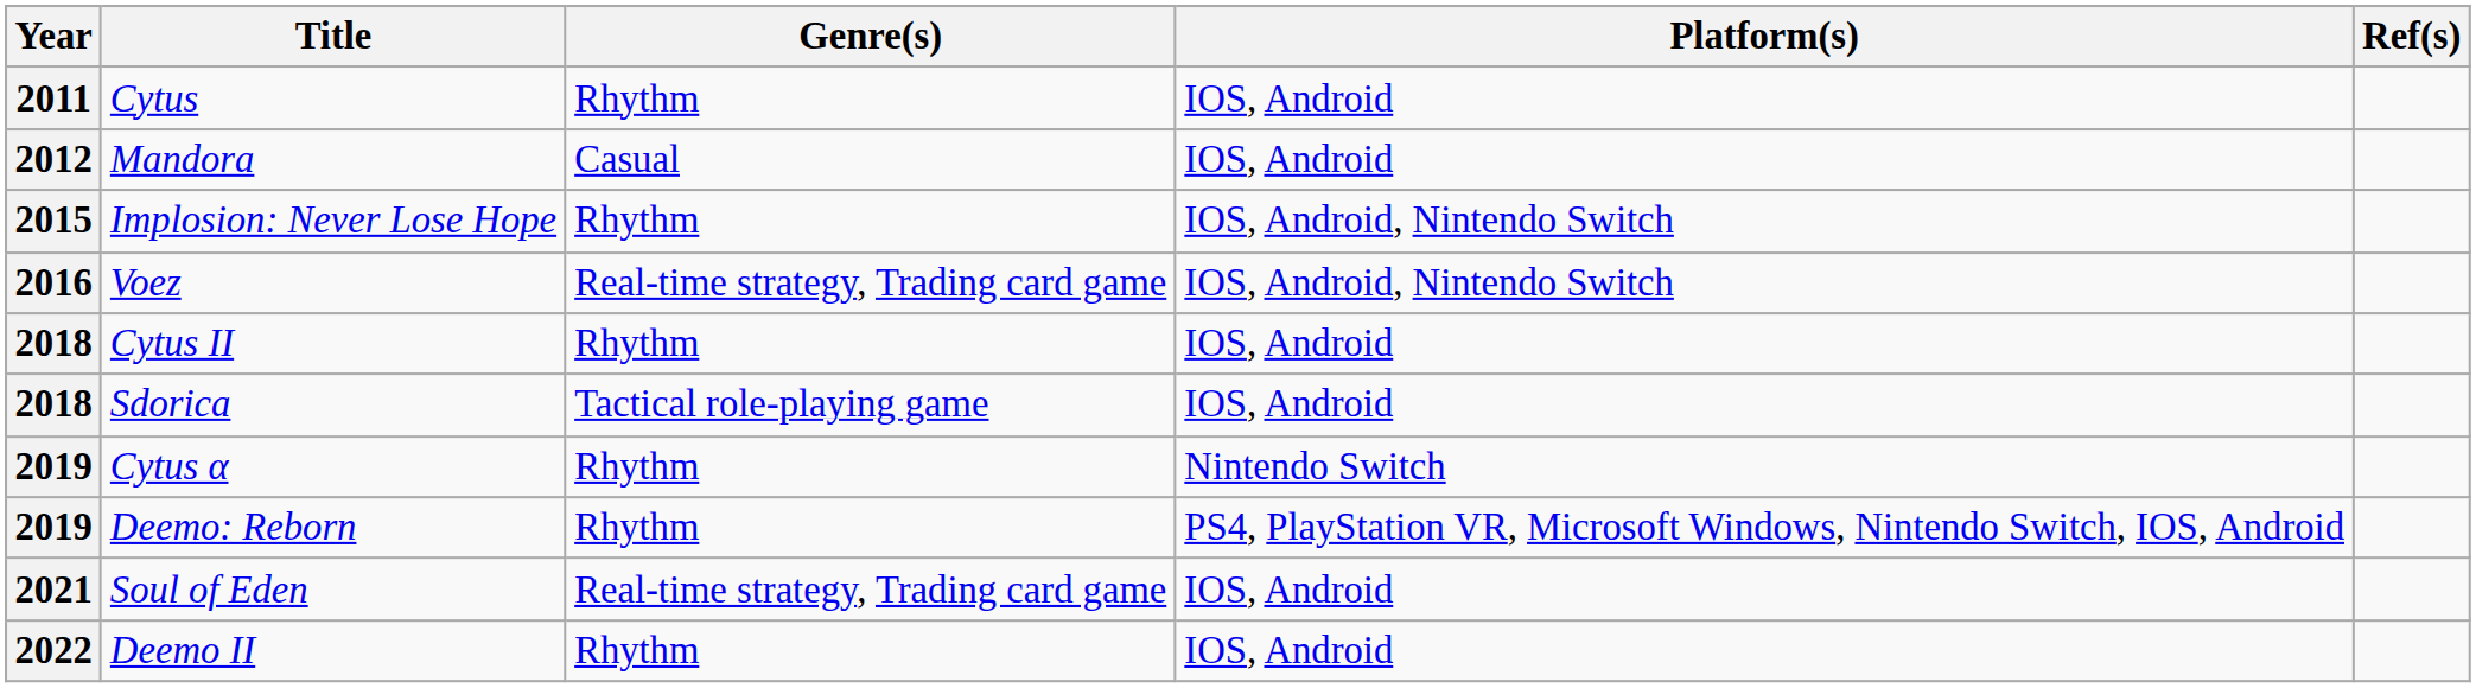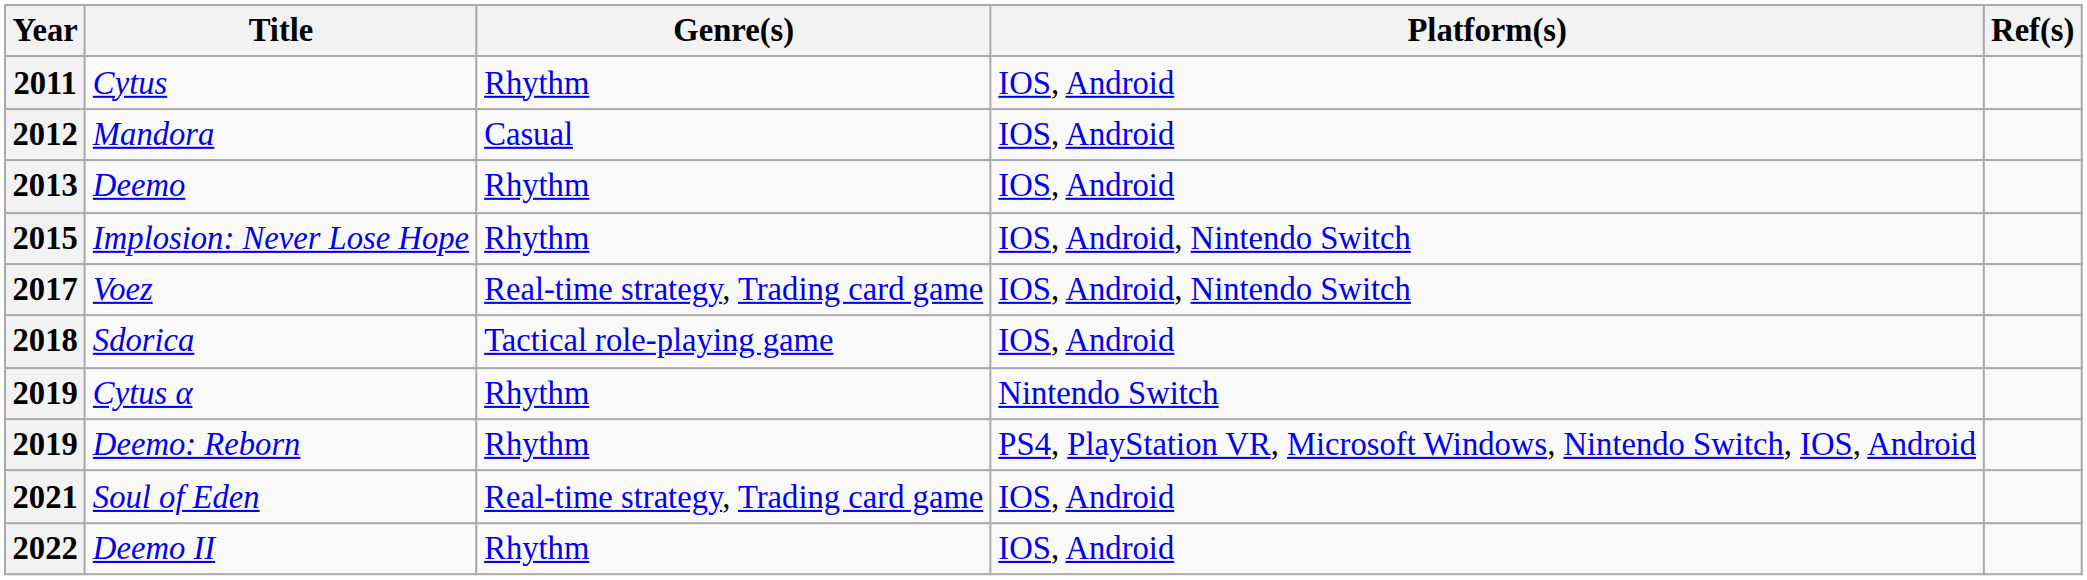 <table class="wikitable sortable">
 <tr>
 <th>Year</th>
 <th>Title</th>
 <th>Genre(s)</th>
 <th>Platform(s)</th>
 <th>Ref(s)</th>
 </tr>
 <tr>
 <th>2011</th>
 <td><em><a href='#'>Cytus</a></em></td>
 <td><a href='#'>Rhythm</a></td>
 <td><a href='#'>IOS</a>, <a href='#'>Android</a></td>
 <td></td>
 </tr>
 <tr>
 <th>2012</th>
 <td><em><a href='#'>Mandora</a></em></td>
 <td><a href='#'>Casual</a></td>
 <td><a href='#'>IOS</a>, <a href='#'>Android</a></td>
 <td></td>
 </tr>
 <tr>
+<th>2013</th>
+<td><em><a href='#'>Deemo</a></em></td>
+<td><a href='#'>Rhythm</a></td>
+<td><a href='#'>IOS</a>, <a href='#'>Android</a></td>
+<td></td>
+</tr>
+<tr>
 <th>2015</th>
 <td><em><a href='#'>Implosion: Never Lose Hope</a></em></td>
 <td><a href='#'>Rhythm</a></td>
 <td><a href='#'>IOS</a>, <a href='#'>Android</a>, <a href='#'>Nintendo Switch</a></td>
 <td></td>
 </tr>
 <tr>
-<th>2016</th>
+<th>2017</th>
 <td><em><a href='#'>Voez</a></em></td>
 <td><a href='#'>Real-time strategy</a>, <a href='#'>Trading card game</a></td>
 <td><a href='#'>IOS</a>, <a href='#'>Android</a>, <a href='#'>Nintendo Switch</a></td>
-<td></td>
-</tr>
-<tr>
-<th>2018</th>
-<td><em><a href='#'>Cytus II</a></em></td>
-<td><a href='#'>Rhythm</a></td>
-<td><a href='#'>IOS</a>, <a href='#'>Android</a></td>
 <td></td>
 </tr>
 <tr>
 <th>2018</th>
 <td><em><a href='#'>Sdorica</a></em></td>
 <td><a href='#'>Tactical role-playing game</a></td>
 <td><a href='#'>IOS</a>, <a href='#'>Android</a></td>
 <td></td>
 </tr>
 <tr>
 <th>2019</th>
 <td><em><a href='#'>Cytus α</a></em></td>
 <td><a href='#'>Rhythm</a></td>
 <td><a href='#'>Nintendo Switch</a></td>
 <td></td>
 </tr>
 <tr>
 <th>2019</th>
 <td><em><a href='#'>Deemo: Reborn</a></em></td>
 <td><a href='#'>Rhythm</a></td>
 <td><a href='#'>PS4</a>, <a href='#'>PlayStation VR</a>, <a href='#'>Microsoft Windows</a>, <a href='#'>Nintendo Switch</a>, <a href='#'>IOS</a>, <a href='#'>Android</a></td>
 <td></td>
 </tr>
 <tr>
 <th>2021</th>
 <td><em><a href='#'>Soul of Eden</a></em></td>
 <td><a href='#'>Real-time strategy</a>, <a href='#'>Trading card game</a></td>
 <td><a href='#'>IOS</a>, <a href='#'>Android</a></td>
 <td></td>
 </tr>
 <tr>
 <th>2022</th>
 <td><em><a href='#'>Deemo II</a></em></td>
 <td><a href='#'>Rhythm</a></td>
 <td><a href='#'>IOS</a>, <a href='#'>Android</a></td>
 <td></td>
 </tr>
 </table>
